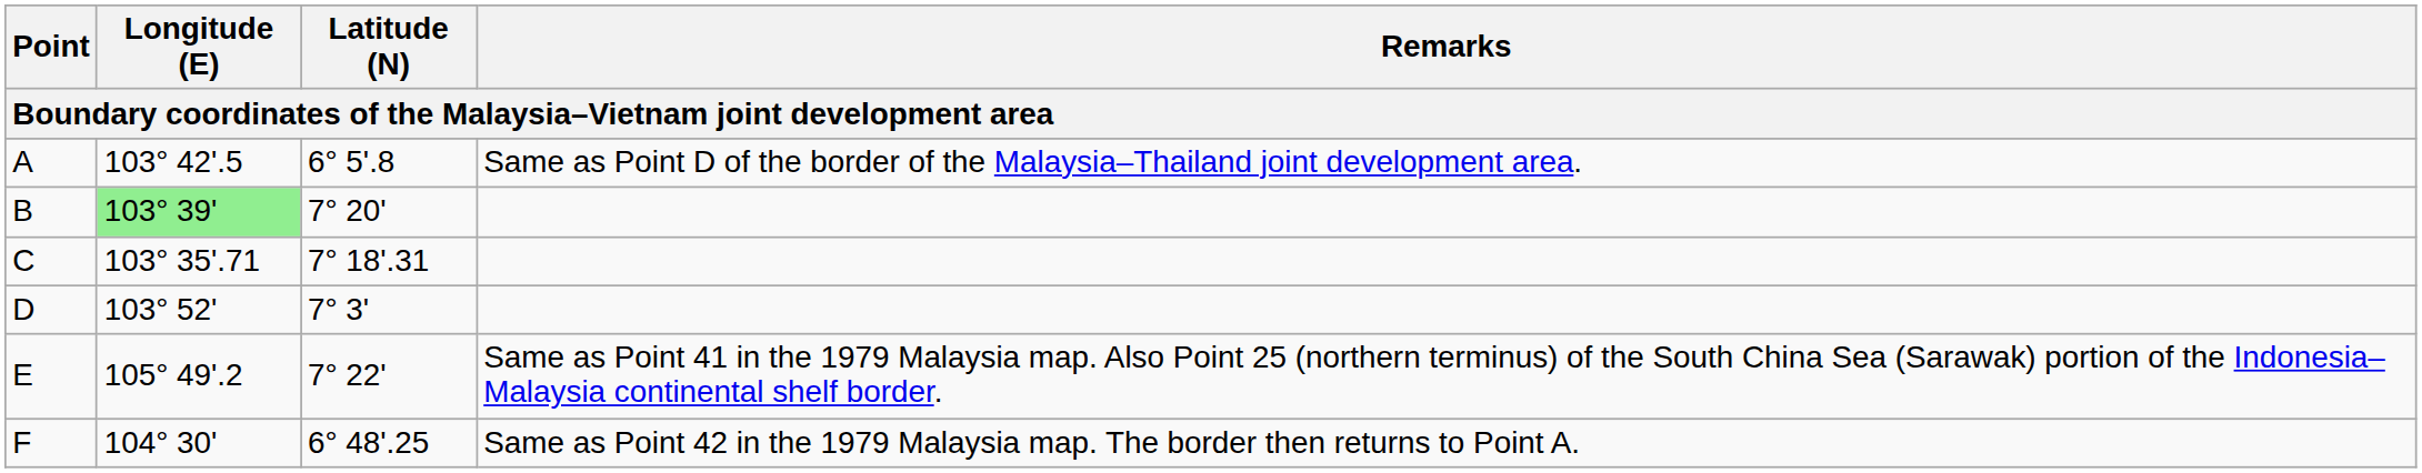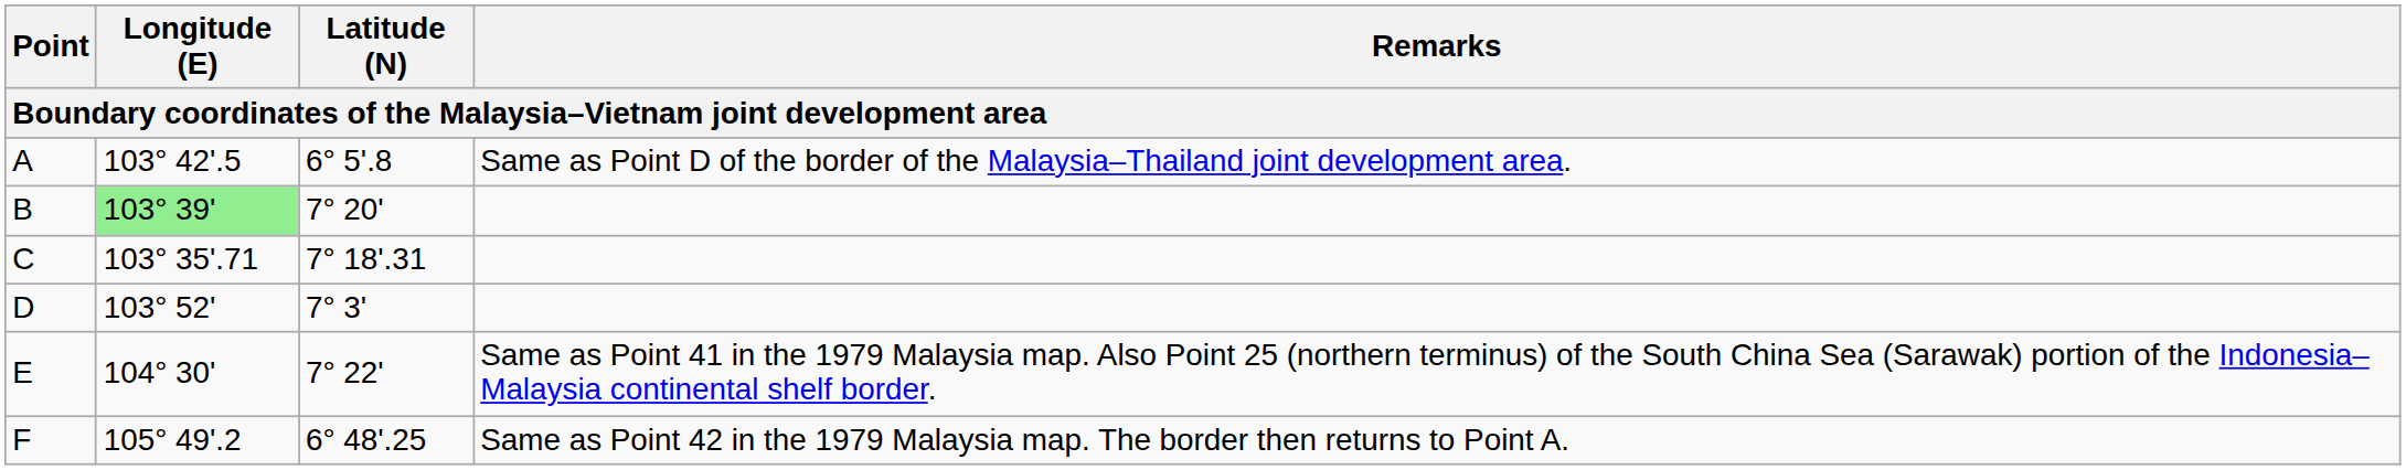 <table class="wikitable">
 <tr>
 <th>Point</th>
 <th>Longitude (E)</th>
 <th>Latitude (N)</th>
 <th>Remarks</th>
 </tr>
 <tr>
 <th colspan="5" style="text-align:left">Boundary coordinates of the Malaysia–Vietnam joint development area</th>
 </tr>
 <tr>
 <td>A</td>
 <td>103° 42'.5</td>
 <td>6° 5'.8</td>
 <td>Same as Point D of the border of the <a href='#'>Malaysia–Thailand joint development area</a>.</td>
 </tr>
 <tr>
 <td>B</td>
 <td style="background: lightgreen;">103° 39'</td>
 <td>7° 20'</td>
 <td></td>
 </tr>
 <tr>
 <td>C</td>
 <td>103° 35'.71</td>
 <td>7° 18'.31</td>
 <td></td>
 </tr>
 <tr>
 <td>D</td>
 <td>103° 52'</td>
 <td>7° 3'</td>
 <td></td>
 </tr>
 <tr>
 <td>E</td>
-<td>105° 49'.2</td>
+<td>104° 30'</td>
 <td>7° 22'</td>
 <td>Same as Point 41 in the 1979 Malaysia map. Also Point 25 (northern terminus) of the South China Sea (Sarawak) portion of the <a href='#'>Indonesia–Malaysia continental shelf border</a>.</td>
 </tr>
 <tr>
 <td>F</td>
-<td>104° 30'</td>
+<td>105° 49'.2</td>
 <td>6° 48'.25</td>
 <td>Same as Point 42 in the 1979 Malaysia map. The border then returns to Point A.</td>
 </tr>
 </table>
